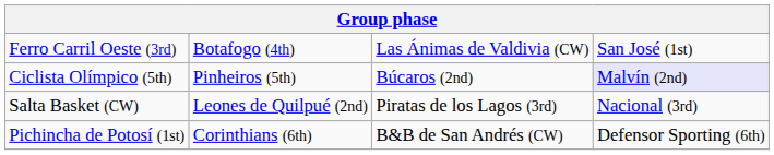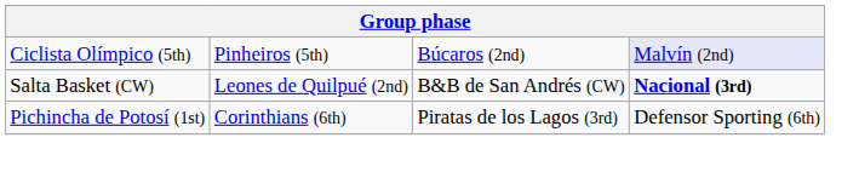 <table class="wikitable" style="white-space: nowrap;">
 <tr>
 <th colspan=4><a href='#'>Group phase</a></th>
-</tr>
-<tr>
-<td> <a href='#'>Ferro Carril Oeste</a> <small>(<a href='#'>3rd</a>)</small></td>
-<td> <a href='#'>Botafogo</a> <small>(<a href='#'>4th</a>)</small></td>
-<td> <a href='#'>Las Ánimas de Valdivia</a> <small>(CW)</small></td>
-<td> <a href='#'>San José</a> <small>(1st)</small></td>
 </tr>
 <tr>
 <td> <a href='#'>Ciclista Olímpico</a> <small>(5th)</small></td>
 <td> <a href='#'>Pinheiros</a> <small>(5th)</small></td>
 <td> <a href='#'>Búcaros</a> <small>(2nd)</small></td>
 <td style="background: lavender;"> <a href='#'>Malvín</a> <small>(2nd)</small></td>
 </tr>
 <tr>
 <td> Salta Basket <small>(CW)</small></td>
 <td> <a href='#'>Leones de Quilpué</a> <small>(2nd)</small></td>
-<td> Piratas de los Lagos <small>(3rd)</small></td>
-<td> <a href='#'>Nacional</a> <small>(3rd)</small></td>
+<td> B&B de San Andrés <small>(CW)</small></td>
+<td><strong> <a href='#'>Nacional</a> <small>(3rd)</small></strong></td>
 </tr>
 <tr>
 <td> <a href='#'>Pichincha de Potosí</a> <small>(1st)</small></td>
 <td> <a href='#'>Corinthians</a> <small>(6th)</small></td>
-<td> B&B de San Andrés <small>(CW)</small></td>
+<td> Piratas de los Lagos <small>(3rd)</small></td>
 <td> Defensor Sporting <small>(6th)</small></td>
 </tr>
 <tr>
 </tr>
 </table>
